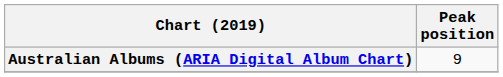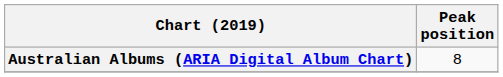 <table class="wikitable sortable plainrowheaders" style="text-align:center">
 <tr>
 <th scope="col">Chart (2019)</th>
 <th scope="col">Peak<br>position</th>
 </tr>
 <tr>
 <th scope="row">Australian Albums (<a href='#'>ARIA Digital Album Chart</a>)</th>
-<td>9</td>
+<td>8</td>
 </tr>
 <tr>
 </tr>
 </table>
